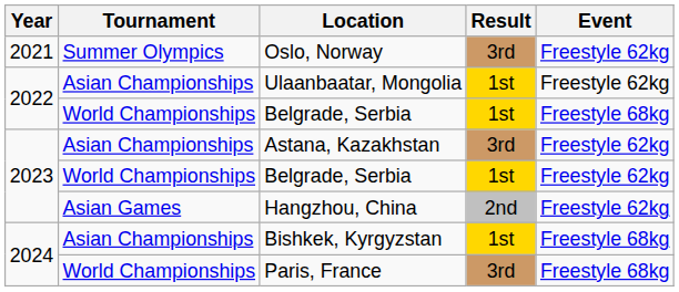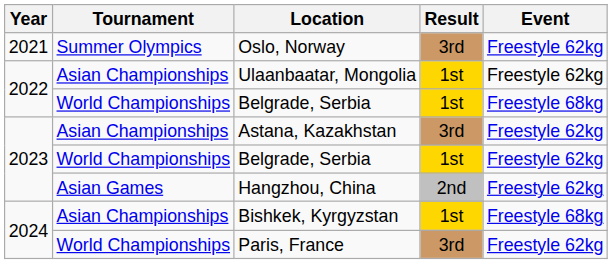 <table class="wikitable" style="font-size:95%;">
 <tr>
 <th>Year</th>
 <th>Tournament</th>
 <th>Location</th>
 <th>Result</th>
 <th>Event</th>
 </tr>
 <tr>
 <td>2021</td>
 <td><a href='#'>Summer Olympics</a></td>
 <td>Oslo, Norway</td>
 <td align="center" bgcolor="cc9966">3rd</td>
 <td><a href='#'>Freestyle 62kg</a></td>
 </tr>
 <tr>
 <td rowspan=2>2022</td>
 <td><a href='#'>Asian Championships</a></td>
 <td>Ulaanbaatar, Mongolia</td>
 <td align="center" bgcolor="gold">1st</td>
 <td>Freestyle 62kg</td>
 </tr>
 <tr>
 <td><a href='#'>World Championships</a></td>
 <td>Belgrade, Serbia</td>
 <td align="center" bgcolor="gold">1st</td>
 <td><a href='#'>Freestyle 68kg</a></td>
 </tr>
 <tr>
 <td rowspan=3>2023</td>
 <td><a href='#'>Asian Championships</a></td>
 <td>Astana, Kazakhstan</td>
 <td align="center" bgcolor="cc9966">3rd</td>
 <td><a href='#'>Freestyle 62kg</a></td>
 </tr>
 <tr>
 <td><a href='#'>World Championships</a></td>
 <td>Belgrade, Serbia</td>
 <td align="center" bgcolor="gold">1st</td>
 <td><a href='#'>Freestyle 62kg</a></td>
 </tr>
 <tr>
 <td><a href='#'>Asian Games</a></td>
 <td>Hangzhou, China</td>
 <td align="center" bgcolor="silver">2nd</td>
 <td><a href='#'>Freestyle 62kg</a></td>
 </tr>
 <tr>
 <td rowspan=2>2024</td>
 <td><a href='#'>Asian Championships</a></td>
 <td>Bishkek, Kyrgyzstan</td>
 <td align="center" bgcolor="gold">1st</td>
 <td><a href='#'>Freestyle 68kg</a></td>
 </tr>
 <tr>
 <td><a href='#'>World Championships</a></td>
 <td>Paris, France</td>
 <td align="center" bgcolor="cc9966">3rd</td>
-<td><a href='#'>Freestyle 68kg</a></td>
+<td><a href='#'>Freestyle 62kg</a></td>
 </tr>
 </table>
